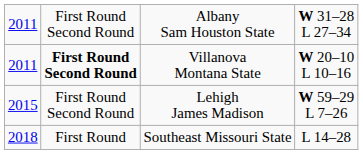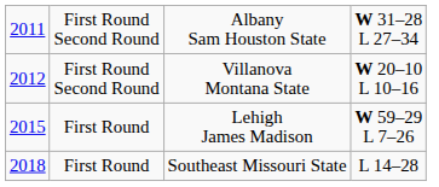 <table class="wikitable">
 <tr align="center">
 <td><a href='#'>2011</a></td>
 <td>First Round<br>Second Round</td>
 <td>Albany<br>Sam Houston State</td>
 <td><strong>W</strong> 31–28<br>L 27–34</td>
 </tr>
 <tr align="center">
-<td><a href='#'>2011</a></td>
-<td><strong>First Round<br>Second Round</strong></td>
+<td><a href='#'>2012</a></td>
+<td>First Round<br>Second Round</td>
 <td>Villanova<br>Montana State</td>
 <td><strong>W</strong> 20–10<br>L 10–16</td>
 </tr>
 <tr align="center">
 <td><a href='#'>2015</a></td>
-<td>First Round<br>Second Round</td>
+<td>First Round</td>
 <td>Lehigh<br>James Madison</td>
 <td><strong>W</strong> 59–29<br>L 7–26</td>
 </tr>
 <tr align="center">
 <td><a href='#'>2018</a></td>
 <td>First Round</td>
 <td>Southeast Missouri State</td>
 <td>L 14–28</td>
 </tr>
 </table>
